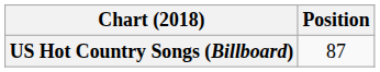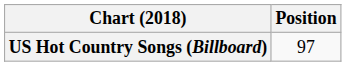 <table class="wikitable plainrowheaders" style="text-align:center">
 <tr>
 <th>Chart (2018)</th>
 <th>Position</th>
 </tr>
 <tr>
 <th scope="row">US Hot Country Songs (<em>Billboard</em>)</th>
-<td>87</td>
+<td>97</td>
 </tr>
 </table>
